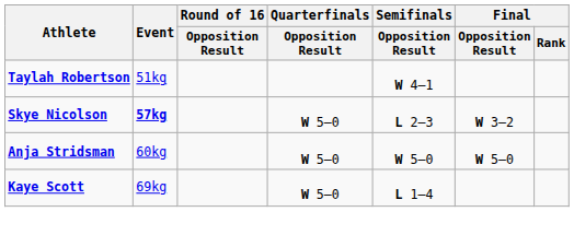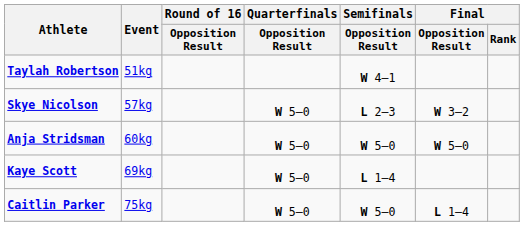 <table class=wikitable style=font-size:90%;text-align:center>
 <tr>
 <th rowspan=2>Athlete</th>
 <th rowspan=2>Event</th>
 <th>Round of 16</th>
 <th>Quarterfinals</th>
 <th>Semifinals</th>
 <th colspan=2>Final</th>
 </tr>
 <tr style=font-size:95%>
 <th>Opposition<br>Result</th>
 <th>Opposition<br>Result</th>
 <th>Opposition<br>Result</th>
 <th>Opposition<br>Result</th>
 <th>Rank</th>
 </tr>
 <tr>
 <td align=left><strong><a href='#'>Taylah Robertson</a></strong></td>
 <td align=left><a href='#'>51kg</a></td>
 <td></td>
 <td></td>
 <td> <br><strong>W</strong> 4–1</td>
 <td></td>
 <td></td>
 </tr>
 <tr>
 <td align=left><strong><a href='#'>Skye Nicolson</a></strong></td>
-<td align=left><strong><a href='#'>57kg</a></strong></td>
+<td align=left><a href='#'>57kg</a></td>
 <td></td>
 <td><br><strong>W</strong> 5–0</td>
 <td><br><strong>L</strong> 2–3</td>
 <td> <br><strong>W</strong> 3–2</td>
 <td></td>
 </tr>
 <tr>
 <td align=left><strong><a href='#'>Anja Stridsman</a></strong></td>
 <td align=left><a href='#'>60kg</a></td>
 <td></td>
 <td><br><strong>W</strong> 5–0</td>
 <td><br><strong>W</strong> 5–0</td>
 <td><br><strong>W</strong> 5–0</td>
 <td></td>
 </tr>
 <tr>
 <td align=left><strong><a href='#'>Kaye Scott</a></strong></td>
 <td align=left><a href='#'>69kg</a></td>
 <td></td>
 <td><br><strong>W</strong> 5–0</td>
 <td><br><strong>L</strong> 1–4</td>
 <td></td>
 <td></td>
 </tr>
+<tr>
+<td align=left><strong><a href='#'>Caitlin Parker</a></strong></td>
+<td align=left><a href='#'>75kg</a></td>
+<td></td>
+<td><br><strong>W</strong> 5–0</td>
+<td> <br><strong>W</strong> 5–0</td>
+<td> <br><strong>L</strong> 1–4</td>
+<td></td>
+</tr>
 </table>
